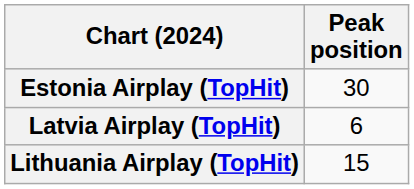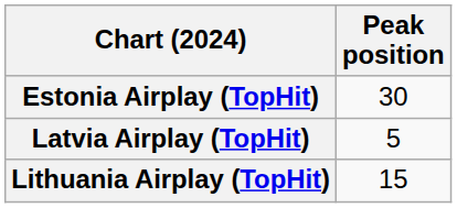 <table class="wikitable sortable plainrowheaders" style="text-align:center">
 <tr>
 <th scope="col">Chart (2024)</th>
 <th scope="col">Peak<br>position</th>
 </tr>
 <tr>
 <th scope="row">Estonia Airplay (<a href='#'>TopHit</a>)</th>
 <td>30</td>
 </tr>
 <tr>
 <th scope="row">Latvia Airplay (<a href='#'>TopHit</a>)</th>
-<td>6</td>
+<td>5</td>
 </tr>
 <tr>
 <th scope="row">Lithuania Airplay (<a href='#'>TopHit</a>)</th>
 <td>15</td>
 </tr>
 </table>
